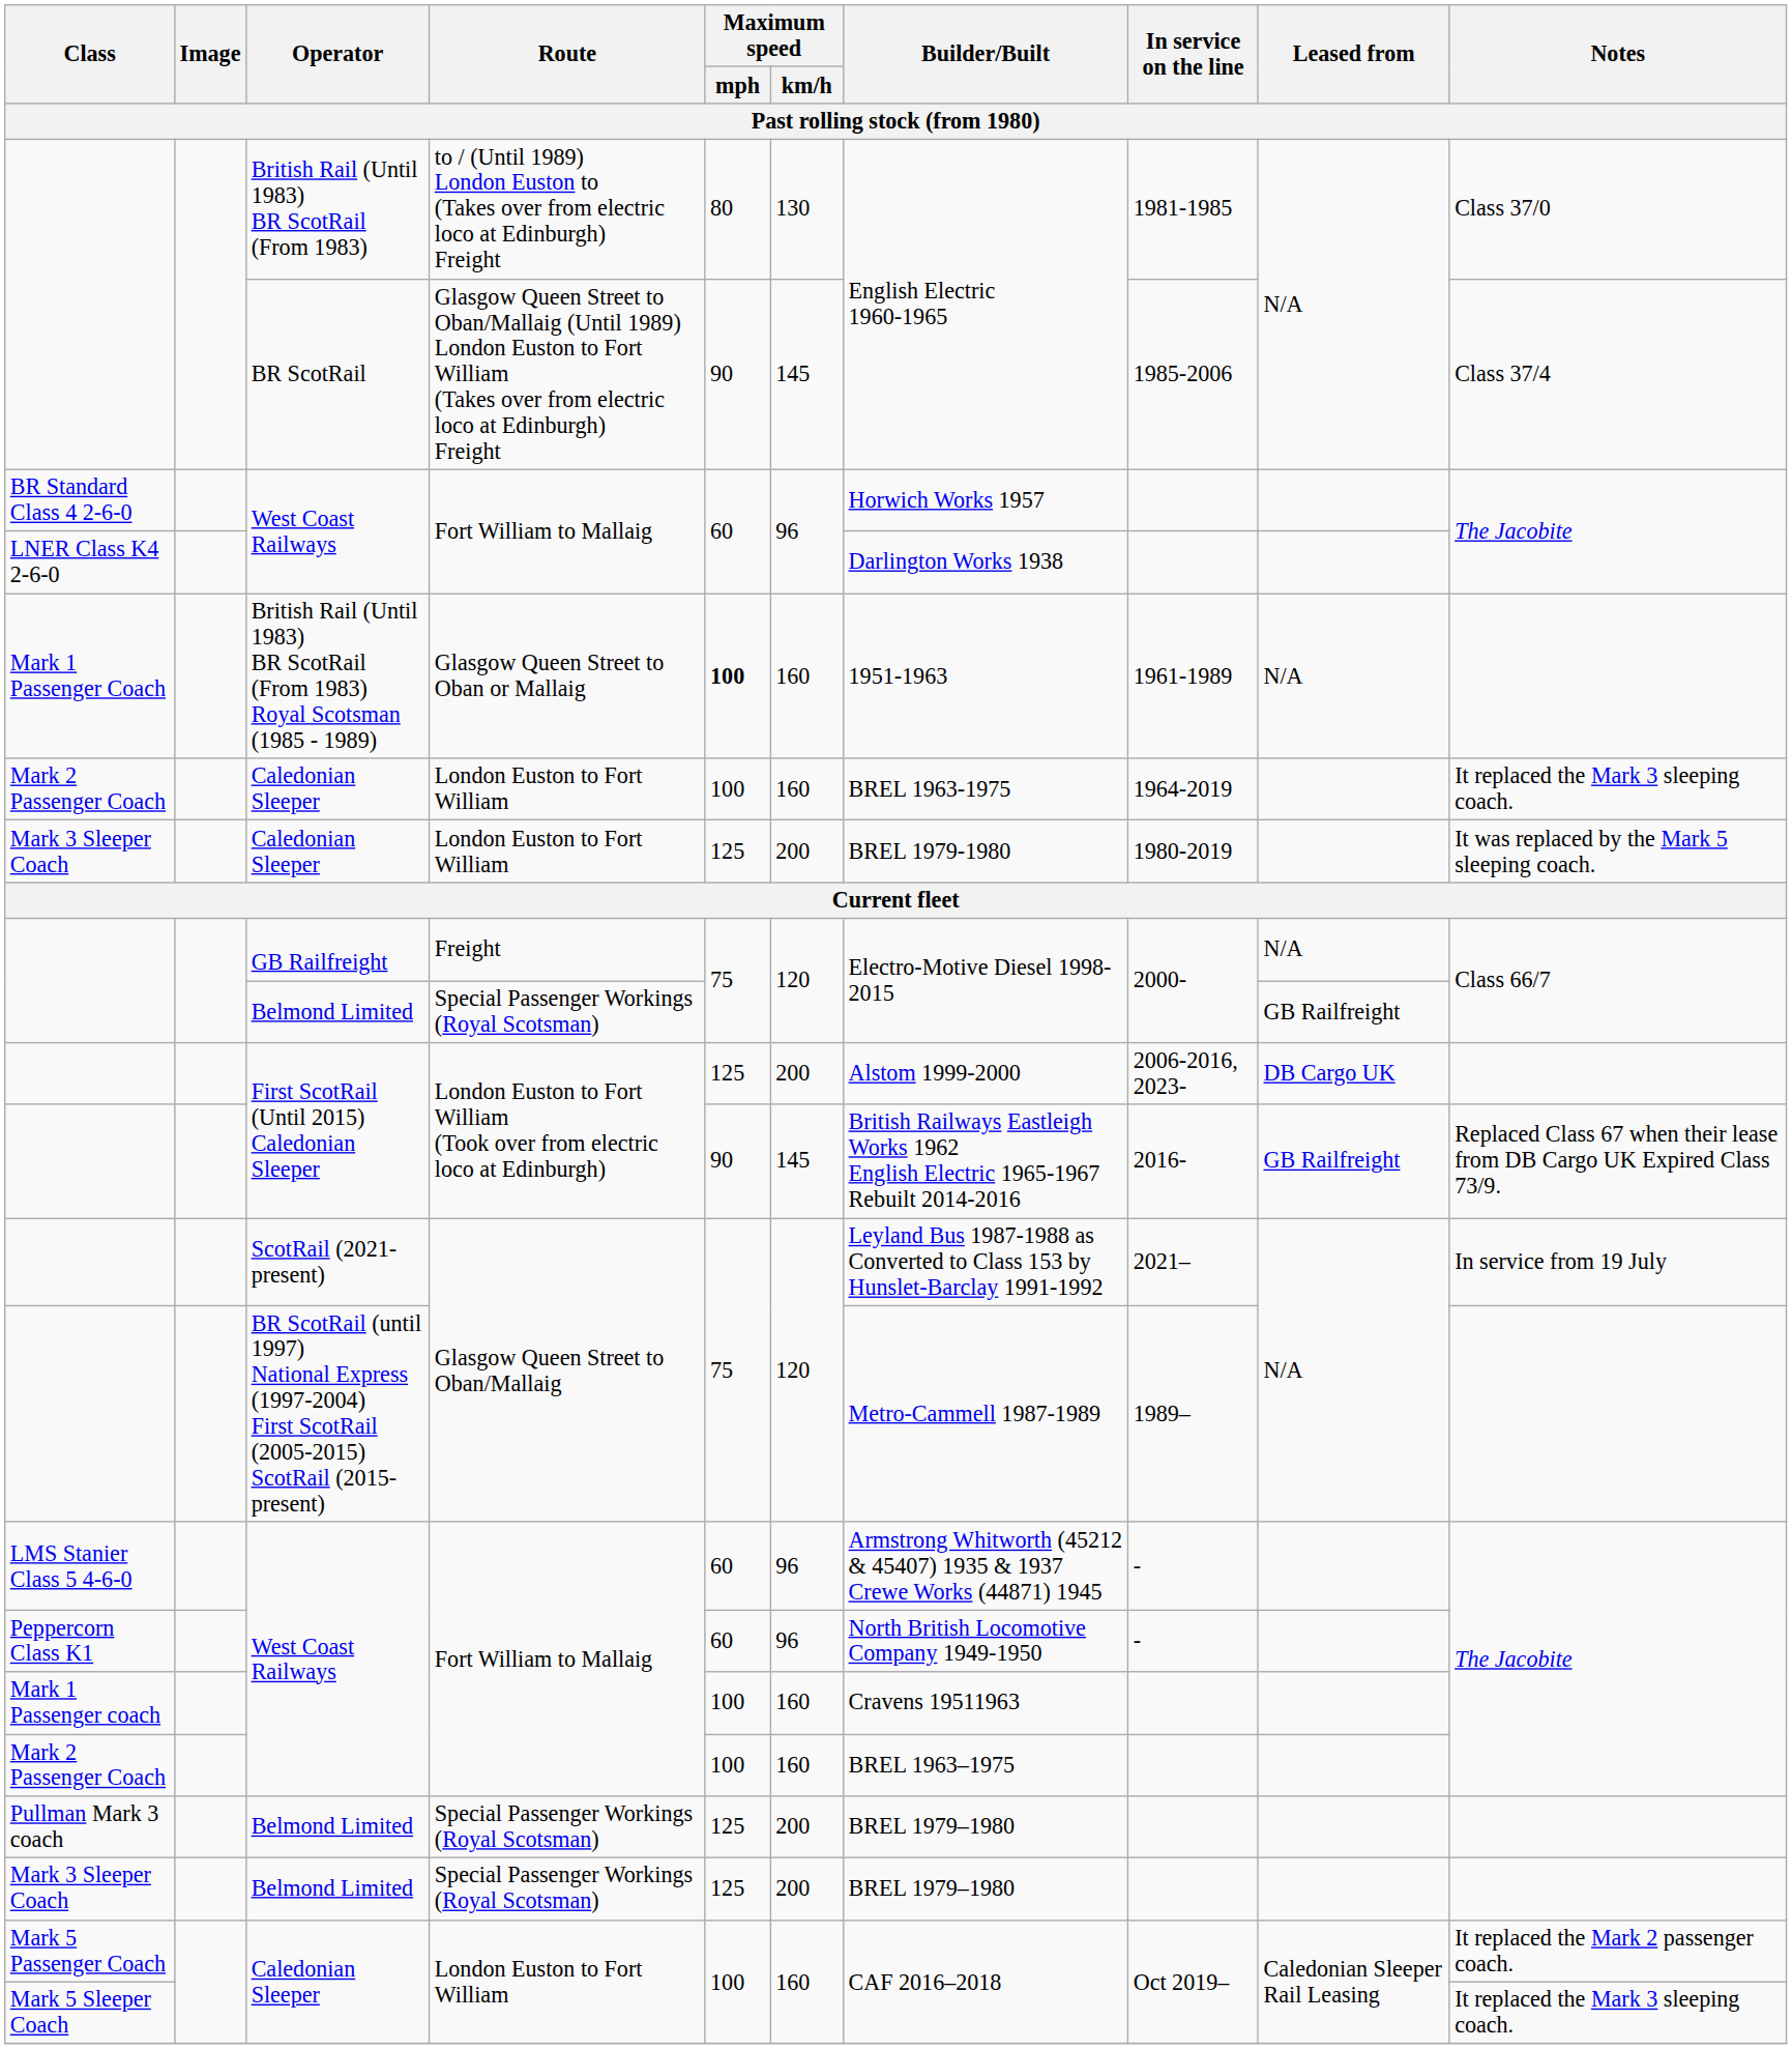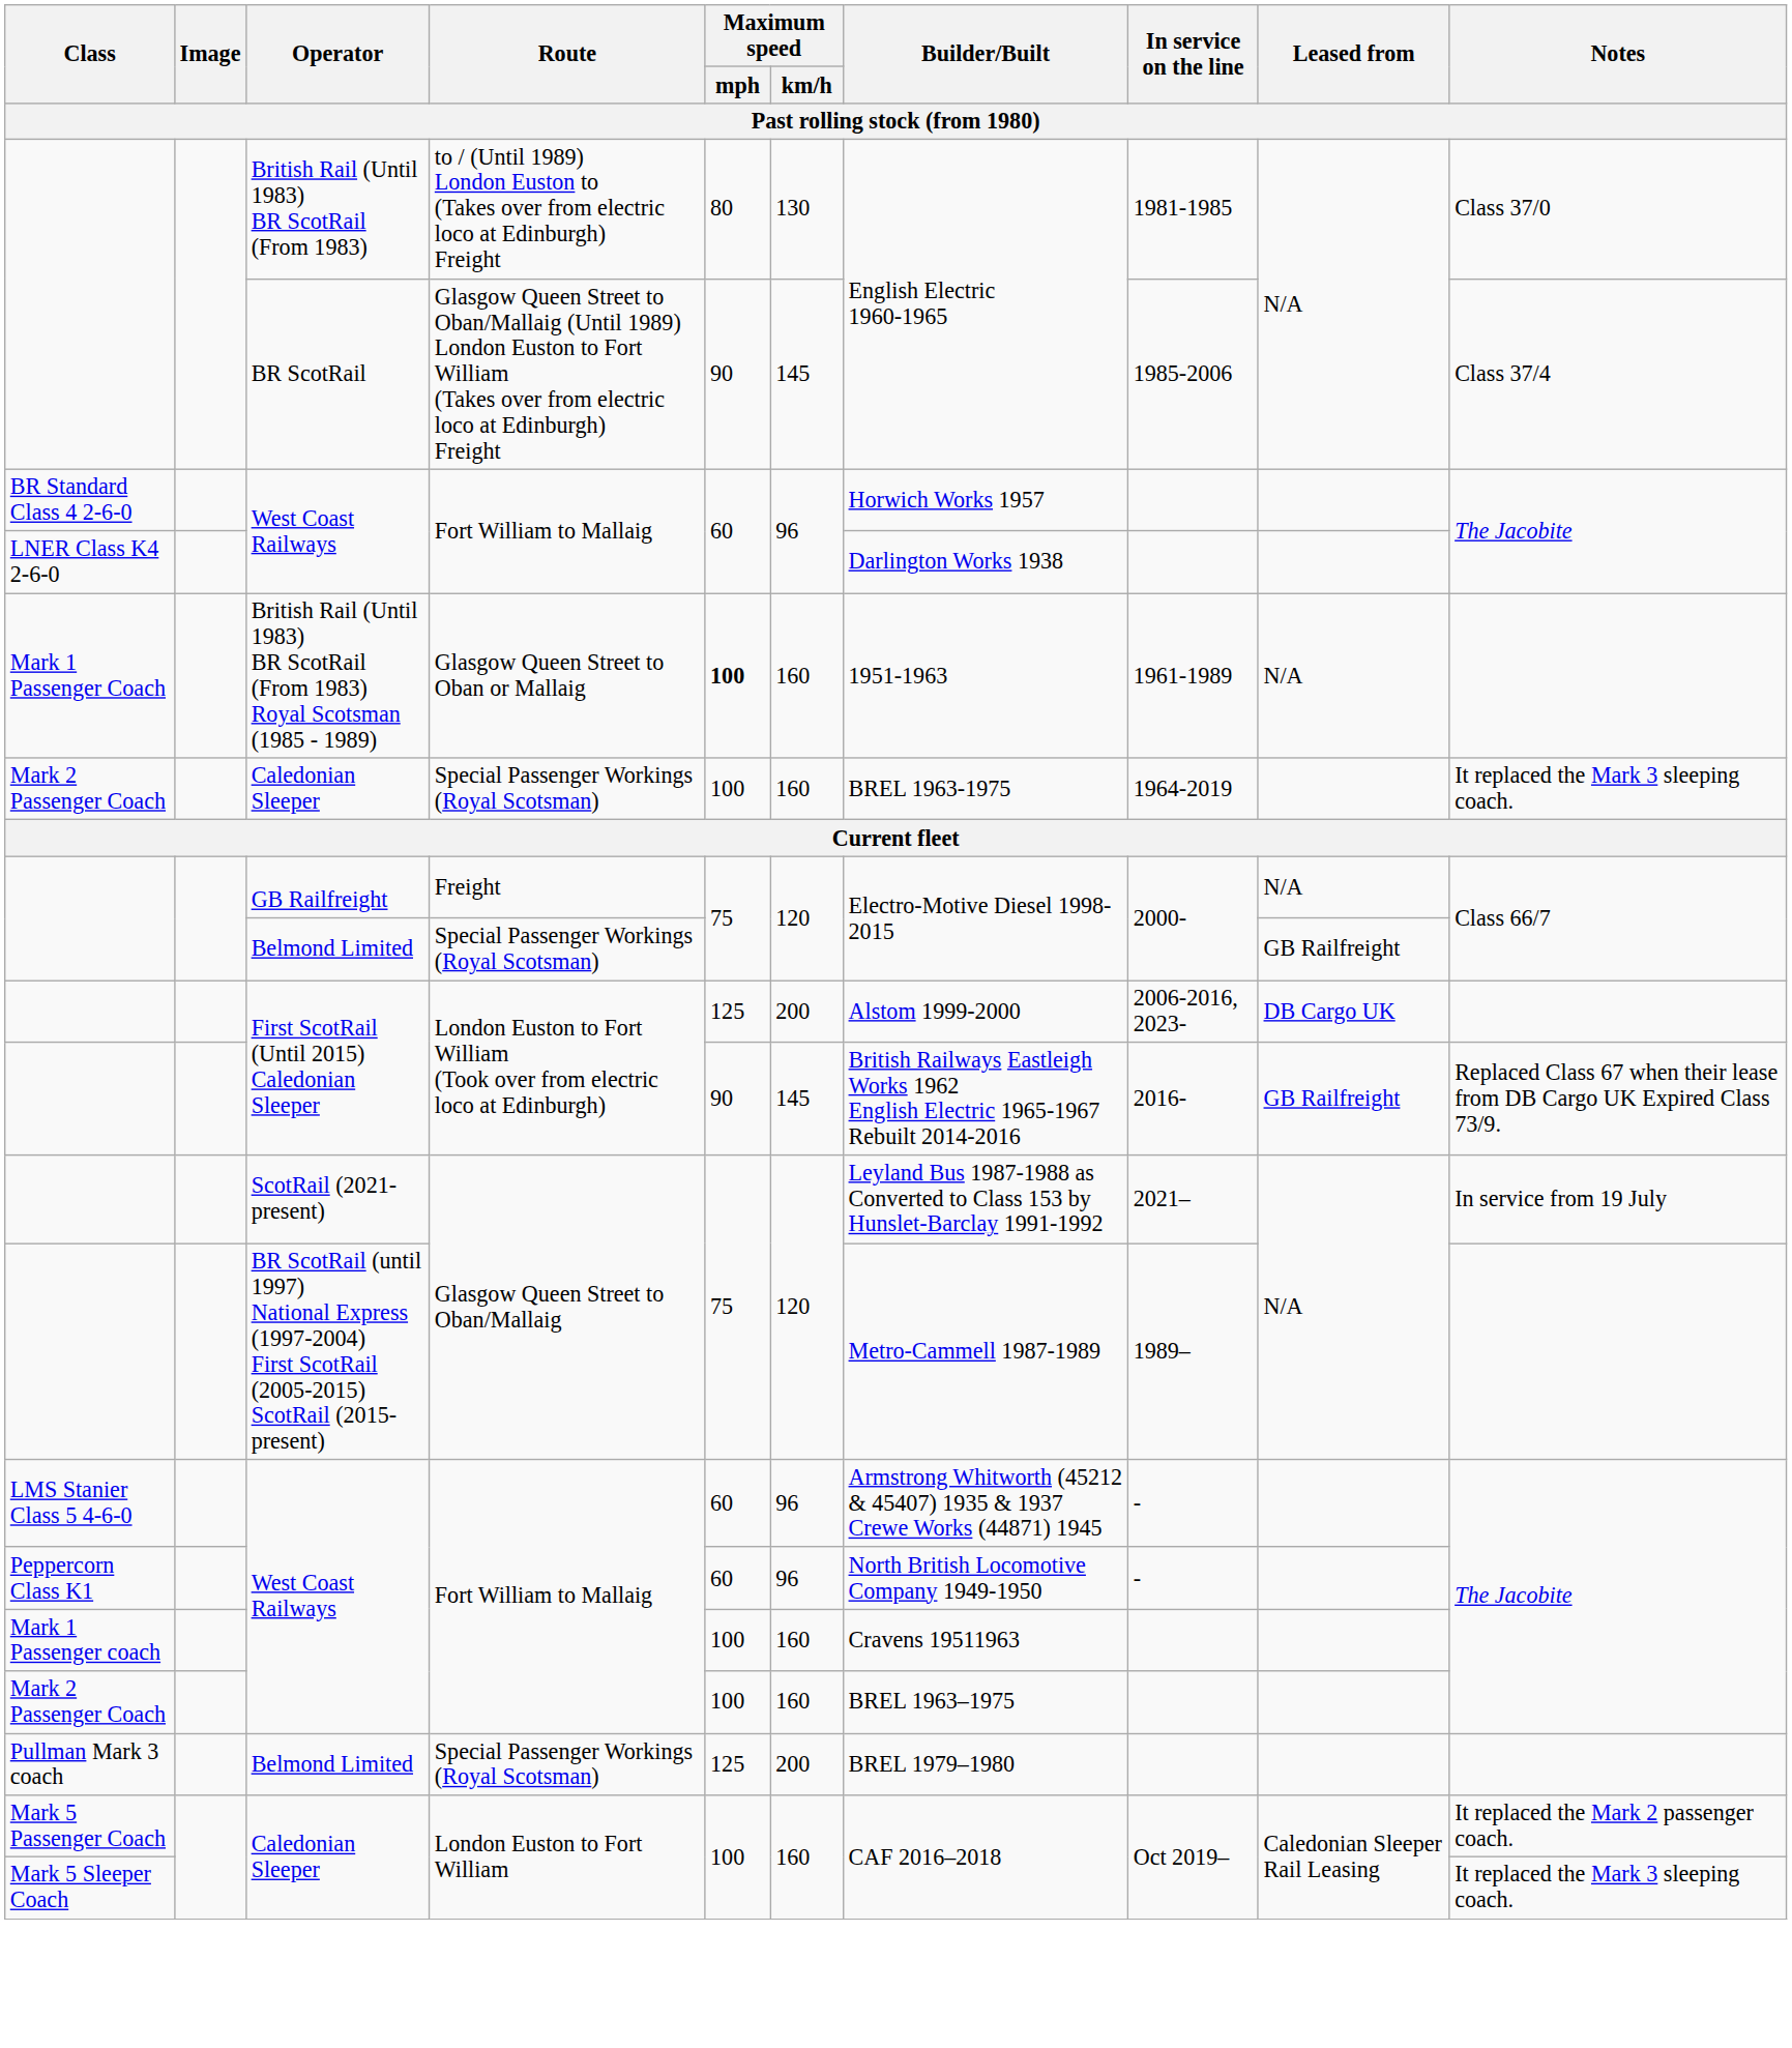 <table class="wikitable" style="clear:both;">
 <tr>
 <th rowspan="2">Class</th>
 <th rowspan="2">Image</th>
 <th rowspan="2">Operator</th>
 <th rowspan="2">Route</th>
 <th colspan="2">Maximum speed</th>
 <th rowspan="2">Builder/Built</th>
 <th rowspan="2">In service on the line</th>
 <th rowspan="2">Leased from</th>
 <th rowspan="2">Notes</th>
 </tr>
 <tr>
 <th>mph</th>
 <th>km/h</th>
 </tr>
 <tr>
 <th colspan="10">Past rolling stock (from 1980)</th>
 </tr>
 <tr>
 <td rowspan="2"></td>
 <td rowspan="2"></td>
 <td><a href='#'>British Rail</a> (Until 1983)<br><a href='#'>BR ScotRail</a> (From 1983)</td>
 <td> to / (Until 1989)<br><a href='#'>London Euston</a> to <br>(Takes over from electric loco at Edinburgh)<br>Freight</td>
 <td>80</td>
 <td>130</td>
 <td rowspan="2">English Electric<br>1960-1965</td>
 <td>1981-1985</td>
 <td rowspan="2">N/A</td>
 <td>Class 37/0</td>
 </tr>
 <tr>
 <td>BR ScotRail</td>
 <td>Glasgow Queen Street to Oban/Mallaig (Until 1989)<br>London Euston to Fort William<br>(Takes over from electric loco at Edinburgh)<br>Freight</td>
 <td>90</td>
 <td>145</td>
 <td>1985-2006</td>
 <td>Class 37/4</td>
 </tr>
 <tr>
 <td><a href='#'>BR Standard Class 4 2-6-0</a></td>
 <td></td>
 <td rowspan="2"><a href='#'>West Coast Railways</a></td>
 <td rowspan="2">Fort William to Mallaig</td>
 <td rowspan="2">60</td>
 <td rowspan="2">96</td>
 <td><a href='#'>Horwich Works</a> 1957</td>
 <td></td>
 <td></td>
 <td rowspan="2"><em><a href='#'>The Jacobite</a></em></td>
 </tr>
 <tr>
 <td><a href='#'>LNER Class K4</a> 2-6-0</td>
 <td></td>
 <td><a href='#'>Darlington Works</a> 1938</td>
 <td></td>
 <td></td>
 </tr>
 <tr>
 <td><a href='#'>Mark 1 Passenger Coach</a></td>
 <td></td>
 <td>British Rail (Until 1983)<br>BR ScotRail (From 1983)<br><a href='#'>Royal Scotsman</a> (1985 - 1989)</td>
 <td>Glasgow Queen Street to Oban or Mallaig</td>
 <td><strong>100</strong></td>
 <td>160</td>
 <td>1951-1963</td>
 <td>1961-1989</td>
 <td>N/A</td>
 <td></td>
 </tr>
 <tr>
 <td><a href='#'>Mark 2 Passenger Coach</a></td>
 <td></td>
 <td><a href='#'>Caledonian Sleeper</a></td>
-<td>London Euston to Fort William</td>
+<td>Special Passenger Workings<br>(<a href='#'>Royal Scotsman</a>)</td>
 <td>100</td>
 <td>160</td>
 <td>BREL 1963-1975</td>
 <td>1964-2019</td>
 <td></td>
 <td>It replaced the <a href='#'>Mark 3</a> sleeping coach.</td>
-</tr>
-<tr>
-<td><a href='#'>Mark 3 Sleeper Coach</a></td>
-<td></td>
-<td><a href='#'>Caledonian Sleeper</a></td>
-<td>London Euston to Fort William</td>
-<td>125</td>
-<td>200</td>
-<td>BREL 1979-1980</td>
-<td>1980-2019</td>
-<td></td>
-<td>It was replaced by the <a href='#'>Mark 5</a> sleeping coach.</td>
 </tr>
 <tr>
 <th colspan="10">Current fleet</th>
 </tr>
 <tr>
 <td rowspan="2"></td>
 <td rowspan="2"></td>
 <td><br><a href='#'>GB Railfreight</a></td>
 <td>Freight</td>
 <td rowspan="2">75</td>
 <td rowspan="2">120</td>
 <td rowspan="2">Electro-Motive Diesel 1998-2015</td>
 <td rowspan="2">2000-</td>
 <td>N/A</td>
 <td rowspan="2">Class 66/7</td>
 </tr>
 <tr>
 <td><a href='#'>Belmond Limited</a></td>
 <td>Special Passenger Workings<br>(<a href='#'>Royal Scotsman</a>)</td>
 <td>GB Railfreight</td>
 </tr>
 <tr>
 <td></td>
 <td></td>
 <td rowspan="2"><a href='#'>First ScotRail</a> (Until 2015)<br><a href='#'>Caledonian Sleeper</a></td>
 <td rowspan="2">London Euston to Fort William<br>(Took over from electric loco at Edinburgh)</td>
 <td>125</td>
 <td>200</td>
 <td><a href='#'>Alstom</a> 1999-2000</td>
 <td>2006-2016, 2023-</td>
 <td><a href='#'>DB Cargo UK</a></td>
 <td></td>
 </tr>
 <tr>
 <td></td>
 <td></td>
 <td>90</td>
 <td>145</td>
 <td><a href='#'>British Railways</a> <a href='#'>Eastleigh Works</a> 1962<br><a href='#'>English Electric</a> 1965-1967<br>Rebuilt 2014-2016</td>
 <td>2016-</td>
 <td><a href='#'>GB Railfreight</a></td>
 <td>Replaced Class 67 when their lease from DB Cargo UK Expired Class 73/9.</td>
 </tr>
 <tr>
 <td></td>
 <td></td>
 <td><a href='#'>ScotRail</a> (2021-present)</td>
 <td rowspan="2">Glasgow Queen Street to Oban/Mallaig</td>
 <td rowspan="2">75</td>
 <td rowspan="2">120</td>
 <td><a href='#'>Leyland Bus</a> 1987-1988 as  <br> Converted to Class 153 by <a href='#'>Hunslet-Barclay</a> 1991-1992</td>
 <td>2021–</td>
 <td rowspan="2">N/A</td>
 <td>In service from 19 July</td>
 </tr>
 <tr>
 <td></td>
 <td></td>
 <td><a href='#'>BR ScotRail</a> (until 1997)<br><a href='#'>National Express</a> (1997-2004)<br><a href='#'>First ScotRail</a> (2005-2015)<br><a href='#'>ScotRail</a> (2015-present)</td>
 <td><a href='#'>Metro-Cammell</a> 1987-1989</td>
 <td>1989–</td>
 <td></td>
 </tr>
 <tr>
 <td><a href='#'>LMS Stanier Class 5 4-6-0</a></td>
 <td></td>
 <td rowspan="4"><a href='#'>West Coast Railways</a></td>
 <td rowspan="4">Fort William to Mallaig</td>
 <td>60</td>
 <td>96</td>
 <td><a href='#'>Armstrong Whitworth</a> (45212 & 45407) 1935 & 1937<br><a href='#'>Crewe Works</a> (44871) 1945</td>
 <td>-</td>
 <td></td>
 <td rowspan="4"><em><a href='#'>The Jacobite</a></em></td>
 </tr>
 <tr>
 <td><a href='#'>Peppercorn Class K1</a></td>
 <td></td>
 <td>60</td>
 <td>96</td>
 <td><a href='#'>North British Locomotive Company</a> 1949-1950</td>
 <td>-</td>
 <td></td>
 </tr>
 <tr>
 <td><a href='#'>Mark 1 Passenger coach</a></td>
 <td></td>
 <td>100</td>
 <td>160</td>
 <td>Cravens 19511963</td>
 <td></td>
 <td></td>
 </tr>
 <tr>
 <td><a href='#'>Mark 2 Passenger Coach</a></td>
 <td></td>
 <td>100</td>
 <td>160</td>
 <td>BREL 1963–1975</td>
 <td></td>
 <td></td>
 </tr>
 <tr>
 <td><a href='#'>Pullman</a> Mark 3 coach</td>
 <td></td>
 <td><a href='#'>Belmond Limited</a></td>
 <td>Special Passenger Workings<br>(<a href='#'>Royal Scotsman</a>)</td>
 <td>125</td>
 <td>200</td>
 <td>BREL 1979–1980</td>
 <td></td>
 <td></td>
 <td></td>
 </tr>
 <tr>
-<td><a href='#'>Mark 3 Sleeper Coach</a></td>
-<td></td>
-<td><a href='#'>Belmond Limited</a></td>
-<td>Special Passenger Workings<br>(<a href='#'>Royal Scotsman</a>)</td>
-<td>125</td>
-<td>200</td>
-<td>BREL 1979–1980</td>
-<td></td>
-<td></td>
-<td></td>
-</tr>
-<tr>
 <td><a href='#'>Mark 5 Passenger Coach</a></td>
 <td rowspan="2"></td>
 <td rowspan="2"><a href='#'>Caledonian Sleeper</a></td>
 <td rowspan="2">London Euston to Fort William</td>
 <td rowspan="2">100</td>
 <td rowspan="2">160</td>
 <td rowspan="2">CAF 2016–2018</td>
 <td rowspan="2">Oct 2019–</td>
 <td rowspan="2">Caledonian Sleeper Rail Leasing</td>
 <td>It replaced the <a href='#'>Mark 2</a> passenger coach.</td>
 </tr>
 <tr>
 <td><a href='#'>Mark 5 Sleeper Coach</a></td>
 <td>It replaced the <a href='#'>Mark 3</a> sleeping coach.</td>
 </tr>
 <tr>
 </tr>
 </table>
